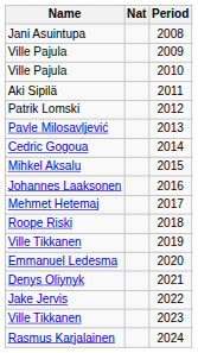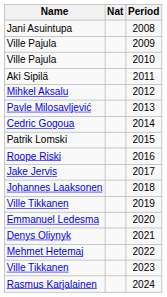 <table class="wikitable">
 <tr>
 <th>Name</th>
 <th>Nat</th>
 <th>Period</th>
 </tr>
 <tr>
 <td>Jani Asuintupa</td>
 <td style="text-align:center;"></td>
 <td style="text-align:center;">2008</td>
 </tr>
 <tr>
 <td>Ville Pajula</td>
 <td style="text-align:center;"></td>
 <td style="text-align:center;">2009</td>
 </tr>
 <tr>
 <td>Ville Pajula</td>
 <td style="text-align:center;"></td>
 <td style="text-align:center;">2010</td>
 </tr>
 <tr>
 <td>Aki Sipilä</td>
 <td style="text-align:center;"></td>
 <td style="text-align:center;">2011</td>
 </tr>
 <tr>
-<td>Patrik Lomski</td>
+<td><a href='#'>Mihkel Aksalu</a></td>
 <td style="text-align:center;"></td>
 <td style="text-align:center;">2012</td>
 </tr>
 <tr>
 <td><a href='#'>Pavle Milosavljević</a></td>
 <td style="text-align:center;"></td>
 <td style="text-align:center;">2013</td>
 </tr>
 <tr>
 <td><a href='#'>Cedric Gogoua</a></td>
 <td style="text-align:center;"></td>
 <td style="text-align:center;">2014</td>
 </tr>
 <tr>
-<td><a href='#'>Mihkel Aksalu</a></td>
+<td>Patrik Lomski</td>
 <td style="text-align:center;"></td>
 <td style="text-align:center;">2015</td>
 </tr>
 <tr>
-<td><a href='#'>Johannes Laaksonen</a></td>
+<td><a href='#'>Roope Riski</a></td>
 <td style="text-align:center;"></td>
 <td style="text-align:center;">2016</td>
 </tr>
 <tr>
-<td><a href='#'>Mehmet Hetemaj</a></td>
+<td><a href='#'>Jake Jervis</a></td>
 <td style="text-align:center;"></td>
 <td style="text-align:center;">2017</td>
 </tr>
 <tr>
-<td><a href='#'>Roope Riski</a></td>
+<td><a href='#'>Johannes Laaksonen</a></td>
 <td style="text-align:center;"></td>
 <td style="text-align:center;">2018</td>
 </tr>
 <tr>
 <td><a href='#'>Ville Tikkanen</a></td>
 <td style="text-align:center;"></td>
 <td style="text-align:center;">2019</td>
 </tr>
 <tr>
 <td><a href='#'>Emmanuel Ledesma</a></td>
 <td style="text-align:center;"></td>
 <td style="text-align:center;">2020</td>
 </tr>
 <tr>
 <td><a href='#'>Denys Oliynyk</a></td>
 <td style="text-align:center;"></td>
 <td style="text-align:center;">2021</td>
 </tr>
 <tr>
-<td><a href='#'>Jake Jervis</a></td>
+<td><a href='#'>Mehmet Hetemaj</a></td>
 <td style="text-align:center;"></td>
 <td style="text-align:center;">2022</td>
 </tr>
 <tr>
 <td><a href='#'>Ville Tikkanen</a></td>
 <td style="text-align:center;"></td>
 <td style="text-align:center;">2023</td>
 </tr>
 <tr>
 <td><a href='#'>Rasmus Karjalainen</a></td>
 <td style="text-align:center;"></td>
 <td style="text-align:center;">2024</td>
 </tr>
 </table>
